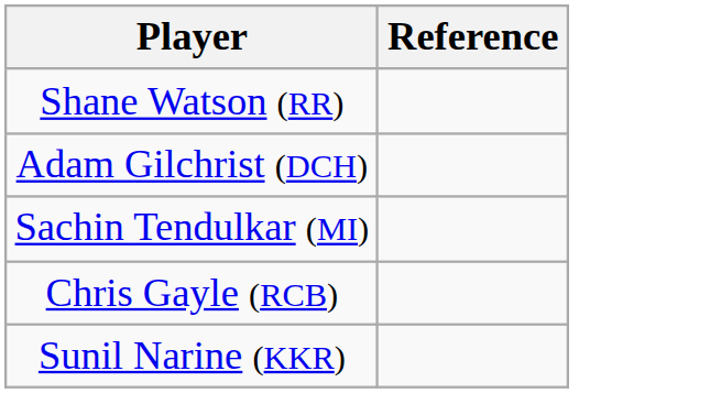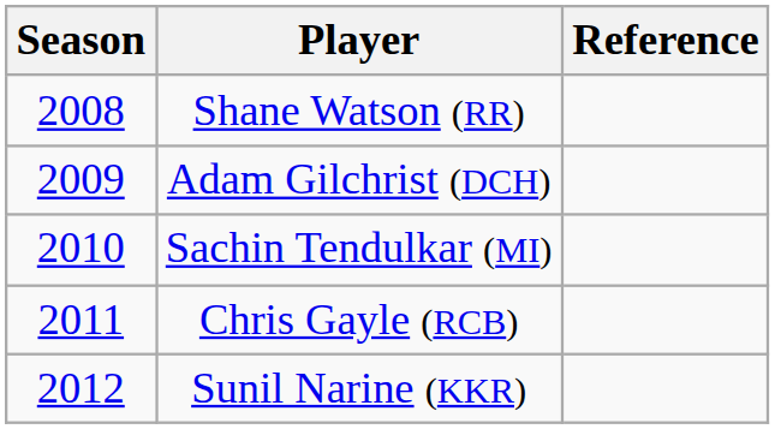 <table class="wikitable" style="text-align:center">
 <tr>
+<th>Season</th>
 <th>Player</th>
 <th>Reference</th>
 </tr>
 <tr>
+<td><a href='#'>2008</a></td>
 <td><a href='#'>Shane Watson</a> <small>(<a href='#'>RR</a>)</small></td>
 <td></td>
 </tr>
 <tr>
+<td><a href='#'>2009</a></td>
 <td><a href='#'>Adam Gilchrist</a> <small>(<a href='#'>DCH</a>)</small></td>
 <td></td>
 </tr>
 <tr>
+<td><a href='#'>2010</a></td>
 <td><a href='#'>Sachin Tendulkar</a> <small>(<a href='#'>MI</a>)</small></td>
 <td></td>
 </tr>
 <tr>
+<td><a href='#'>2011</a></td>
 <td><a href='#'>Chris Gayle</a> <small>(<a href='#'>RCB</a>)</small></td>
 <td></td>
 </tr>
 <tr>
+<td><a href='#'>2012</a></td>
 <td><a href='#'>Sunil Narine</a> <small>(<a href='#'>KKR</a>)</small></td>
 <td></td>
 </tr>
 </table>
